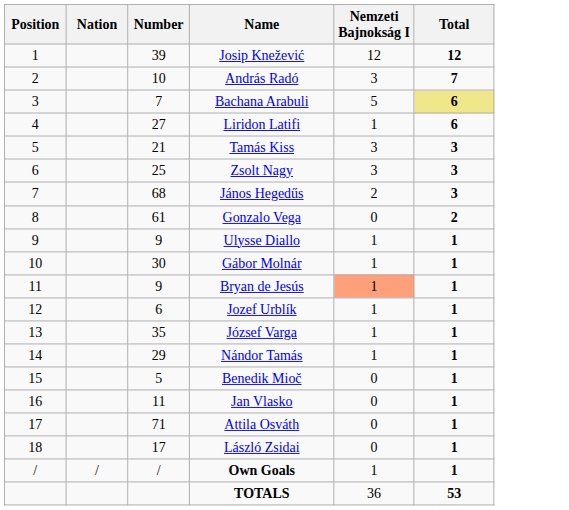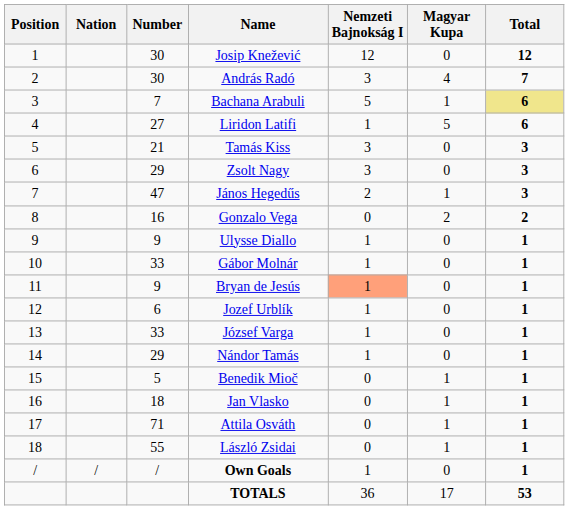 <table class="wikitable" style="font-size: 95%; text-align: center;">
 <tr>
 <th width=60>Position</th>
 <th width=60>Nation</th>
 <th width=60>Number</th>
 <th width=150>Name</th>
 <th width=80>Nemzeti Bajnokság I</th>
+<th width=80>Magyar Kupa</th>
 <th width=80>Total</th>
 </tr>
 <tr>
 <td>1</td>
 <td></td>
-<td>39</td>
+<td>30</td>
 <td><a href='#'>Josip Knežević</a></td>
 <td>12</td>
+<td>0</td>
 <td><strong>12</strong></td>
 </tr>
 <tr>
 <td>2</td>
 <td></td>
-<td>10</td>
+<td>30</td>
 <td><a href='#'>András Radó</a></td>
 <td>3</td>
+<td>4</td>
 <td><strong>7</strong></td>
 </tr>
 <tr>
 <td>3</td>
 <td></td>
 <td>7</td>
 <td><a href='#'>Bachana Arabuli</a></td>
 <td>5</td>
+<td>1</td>
 <td style="background: khaki;"><strong>6</strong></td>
 </tr>
 <tr>
 <td>4</td>
 <td></td>
 <td>27</td>
 <td><a href='#'>Liridon Latifi</a></td>
 <td>1</td>
+<td>5</td>
 <td><strong>6</strong></td>
 </tr>
 <tr>
 <td>5</td>
 <td></td>
 <td>21</td>
 <td><a href='#'>Tamás Kiss</a></td>
 <td>3</td>
+<td>0</td>
 <td><strong>3</strong></td>
 </tr>
 <tr>
 <td>6</td>
 <td></td>
-<td>25</td>
+<td>29</td>
 <td><a href='#'>Zsolt Nagy</a></td>
 <td>3</td>
+<td>0</td>
 <td><strong>3</strong></td>
 </tr>
 <tr>
 <td>7</td>
 <td></td>
-<td>68</td>
+<td>47</td>
 <td><a href='#'>János Hegedűs</a></td>
 <td>2</td>
+<td>1</td>
 <td><strong>3</strong></td>
 </tr>
 <tr>
 <td>8</td>
 <td></td>
-<td>61</td>
+<td>16</td>
 <td><a href='#'>Gonzalo Vega</a></td>
 <td>0</td>
+<td>2</td>
 <td><strong>2</strong></td>
 </tr>
 <tr>
 <td>9</td>
 <td></td>
 <td>9</td>
 <td><a href='#'>Ulysse Diallo</a></td>
 <td>1</td>
+<td>0</td>
 <td><strong>1</strong></td>
 </tr>
 <tr>
 <td>10</td>
 <td></td>
-<td>30</td>
+<td>33</td>
 <td><a href='#'>Gábor Molnár</a></td>
 <td>1</td>
+<td>0</td>
 <td><strong>1</strong></td>
 </tr>
 <tr>
 <td>11</td>
 <td></td>
 <td>9</td>
 <td><a href='#'>Bryan de Jesús</a></td>
 <td style="background: lightsalmon;">1</td>
+<td>0</td>
 <td><strong>1</strong></td>
 </tr>
 <tr>
 <td>12</td>
 <td></td>
 <td>6</td>
 <td><a href='#'>Jozef Urblík</a></td>
 <td>1</td>
+<td>0</td>
 <td><strong>1</strong></td>
 </tr>
 <tr>
 <td>13</td>
 <td></td>
-<td>35</td>
+<td>33</td>
 <td><a href='#'>József Varga</a></td>
 <td>1</td>
+<td>0</td>
 <td><strong>1</strong></td>
 </tr>
 <tr>
 <td>14</td>
 <td></td>
 <td>29</td>
 <td><a href='#'>Nándor Tamás</a></td>
 <td>1</td>
+<td>0</td>
 <td><strong>1</strong></td>
 </tr>
 <tr>
 <td>15</td>
 <td></td>
 <td>5</td>
 <td><a href='#'>Benedik Mioč</a></td>
 <td>0</td>
+<td>1</td>
 <td><strong>1</strong></td>
 </tr>
 <tr>
 <td>16</td>
 <td></td>
-<td>11</td>
+<td>18</td>
 <td><a href='#'>Jan Vlasko</a></td>
 <td>0</td>
+<td>1</td>
 <td><strong>1</strong></td>
 </tr>
 <tr>
 <td>17</td>
 <td></td>
 <td>71</td>
 <td><a href='#'>Attila Osváth</a></td>
 <td>0</td>
+<td>1</td>
 <td><strong>1</strong></td>
 </tr>
 <tr>
 <td>18</td>
 <td></td>
-<td>17</td>
+<td>55</td>
 <td><a href='#'>László Zsidai</a></td>
 <td>0</td>
+<td>1</td>
 <td><strong>1</strong></td>
 </tr>
 <tr>
 <td>/</td>
 <td>/</td>
 <td>/</td>
 <td><strong>Own Goals</strong></td>
 <td>1</td>
+<td>0</td>
 <td><strong>1</strong></td>
 </tr>
 <tr>
 <td></td>
 <td></td>
 <td></td>
 <td><strong>TOTALS</strong></td>
 <td>36</td>
+<td>17</td>
 <td><strong>53</strong></td>
 </tr>
 </table>
